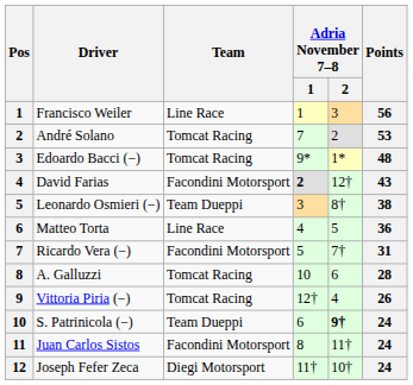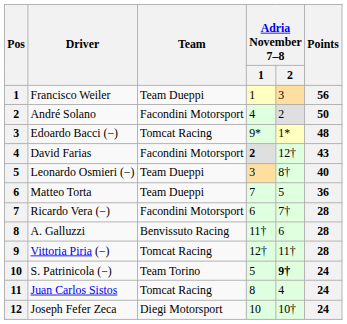 <table class="wikitable" style="font-size:85%">
 <tr>
 <th rowspan=2>Pos</th>
 <th rowspan=2>Driver</th>
 <th rowspan=2>Team</th>
 <th colspan=2><br><a href='#'>Adria</a><br>November 7–8</th>
 <th rowspan=2>Points</th>
 </tr>
 <tr>
 <th width="27">1</th>
 <th width="27">2</th>
 </tr>
 <tr>
 <th>1</th>
 <td> Francisco Weiler</td>
-<td>Line Race</td>
+<td>Team Dueppi</td>
 <td style="background:#FFFFBF;">1</td>
 <td style="background:#FFDF9F;">3</td>
 <th>56</th>
 </tr>
 <tr>
 <th>2</th>
 <td> André Solano</td>
-<td>Tomcat Racing</td>
-<td style="background:#DFFFDF;">7</td>
+<td>Facondini Motorsport</td>
+<td style="background:#DFFFDF;">4</td>
 <td style="background:#DFDFDF;">2</td>
-<th>53</th>
+<th>50</th>
 </tr>
 <tr>
 <th>3</th>
 <td> Edoardo Bacci (−)</td>
 <td>Tomcat Racing</td>
 <td style="background:#DFFFDF;">9*</td>
 <td style="background:#FFFFBF;">1*</td>
 <th>48</th>
 </tr>
 <tr>
 <th>4</th>
 <td> David Farias</td>
 <td>Facondini Motorsport</td>
 <td style="background:#DFDFDF;"><strong>2</strong></td>
 <td style="background:#DFFFDF;">12†</td>
 <th>43</th>
 </tr>
 <tr>
 <th>5</th>
 <td> Leonardo Osmieri (−)</td>
 <td>Team Dueppi</td>
 <td style="background:#FFDF9F;">3</td>
 <td style="background:#DFFFDF;">8†</td>
-<th>38</th>
+<th>40</th>
 </tr>
 <tr>
 <th>6</th>
 <td> Matteo Torta</td>
-<td>Line Race</td>
-<td style="background:#DFFFDF;">4</td>
+<td>Team Dueppi</td>
+<td style="background:#DFFFDF;">7</td>
 <td style="background:#DFFFDF;">5</td>
 <th>36</th>
 </tr>
 <tr>
 <th>7</th>
 <td> Ricardo Vera (−)</td>
 <td>Facondini Motorsport</td>
-<td style="background:#DFFFDF;">5</td>
+<td style="background:#DFFFDF;">6</td>
 <td style="background:#DFFFDF;">7†</td>
-<th>31</th>
+<th>28</th>
 </tr>
 <tr>
 <th>8</th>
 <td> A. Galluzzi</td>
-<td>Tomcat Racing</td>
-<td style="background:#DFFFDF;">10</td>
+<td>Benvissuto Racing</td>
+<td style="background:#DFFFDF;">11†</td>
 <td style="background:#DFFFDF;">6</td>
 <th>28</th>
 </tr>
 <tr>
 <th>9</th>
 <td> <a href='#'>Vittoria Piria</a> (−)</td>
 <td>Tomcat Racing</td>
 <td style="background:#DFFFDF;">12†</td>
-<td style="background:#DFFFDF;">4</td>
-<th>26</th>
+<td style="background:#DFFFDF;">11†</td>
+<th>28</th>
 </tr>
 <tr>
 <th>10</th>
 <td> S. Patrinicola (−)</td>
-<td>Team Dueppi</td>
-<td style="background:#DFFFDF;">6</td>
+<td>Team Torino</td>
+<td style="background:#DFFFDF;">5</td>
 <td style="background:#DFFFDF;"><strong>9†</strong></td>
 <th>24</th>
 </tr>
 <tr>
 <th>11</th>
 <td> <a href='#'>Juan Carlos Sistos</a></td>
-<td>Facondini Motorsport</td>
+<td>Tomcat Racing</td>
 <td style="background:#DFFFDF;">8</td>
-<td style="background:#DFFFDF;">11†</td>
+<td style="background:#DFFFDF;">4</td>
 <th>24</th>
 </tr>
 <tr>
 <th>12</th>
 <td> Joseph Fefer Zeca</td>
 <td>Diegi Motorsport</td>
-<td style="background:#DFFFDF;">11†</td>
+<td style="background:#DFFFDF;">10</td>
 <td style="background:#DFFFDF;">10†</td>
 <th>24</th>
 </tr>
 </table>
